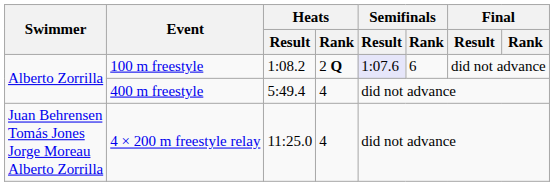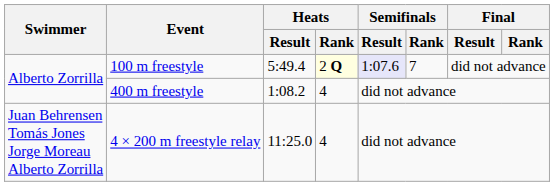 <table class=wikitable style="font-size:90%" style="text-align:center">
 <tr>
 <th rowspan=2>Swimmer</th>
 <th rowspan=2>Event</th>
 <th colspan=2>Heats</th>
 <th colspan=2>Semifinals</th>
 <th colspan=2>Final</th>
 </tr>
 <tr>
 <th>Result</th>
 <th>Rank</th>
 <th>Result</th>
 <th>Rank</th>
 <th>Result</th>
 <th>Rank</th>
 </tr>
 <tr>
 <td rowspan=2 align=left><a href='#'>Alberto Zorrilla</a></td>
 <td align=left><a href='#'>100 m freestyle</a></td>
-<td>1:08.2</td>
-<td>2 <strong>Q</strong></td>
+<td>5:49.4</td>
+<td style="background: lightyellow;">2 <strong>Q</strong></td>
 <td style="background: lavender;">1:07.6</td>
-<td>6</td>
+<td>7</td>
 <td colspan=2>did not advance</td>
 </tr>
 <tr>
 <td align=left><a href='#'>400 m freestyle</a></td>
-<td>5:49.4</td>
+<td>1:08.2</td>
 <td>4</td>
 <td colspan=4>did not advance</td>
 </tr>
 <tr>
 <td align=left><a href='#'>Juan Behrensen</a> <br> <a href='#'>Tomás Jones</a> <br> <a href='#'>Jorge Moreau</a> <br> <a href='#'>Alberto Zorrilla</a></td>
 <td align=left><a href='#'>4 × 200 m freestyle relay</a></td>
 <td>11:25.0</td>
 <td>4</td>
 <td colspan=4>did not advance</td>
 </tr>
 </table>
